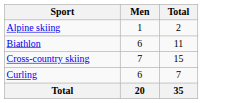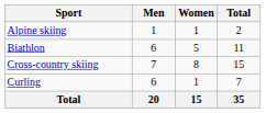 <table class="wikitable sortable" style="text-align:center">
 <tr>
 <th width=180>Sport</th>
 <th width=55>Men</th>
+<th width=55>Women</th>
 <th width=55>Total</th>
 </tr>
 <tr>
 <td align=left><a href='#'>Alpine skiing</a></td>
+<td>1</td>
 <td>1</td>
 <td>2</td>
 </tr>
 <tr>
 <td align=left><a href='#'>Biathlon</a></td>
 <td>6</td>
+<td>5</td>
 <td>11</td>
 </tr>
 <tr>
 <td align=left><a href='#'>Cross-country skiing</a></td>
 <td>7</td>
+<td>8</td>
 <td>15</td>
 </tr>
 <tr>
 <td align=left><a href='#'>Curling</a></td>
 <td>6</td>
+<td>1</td>
 <td>7</td>
 </tr>
 <tr>
 <th>Total</th>
 <th>20</th>
+<th>15</th>
 <th>35</th>
 </tr>
 </table>
